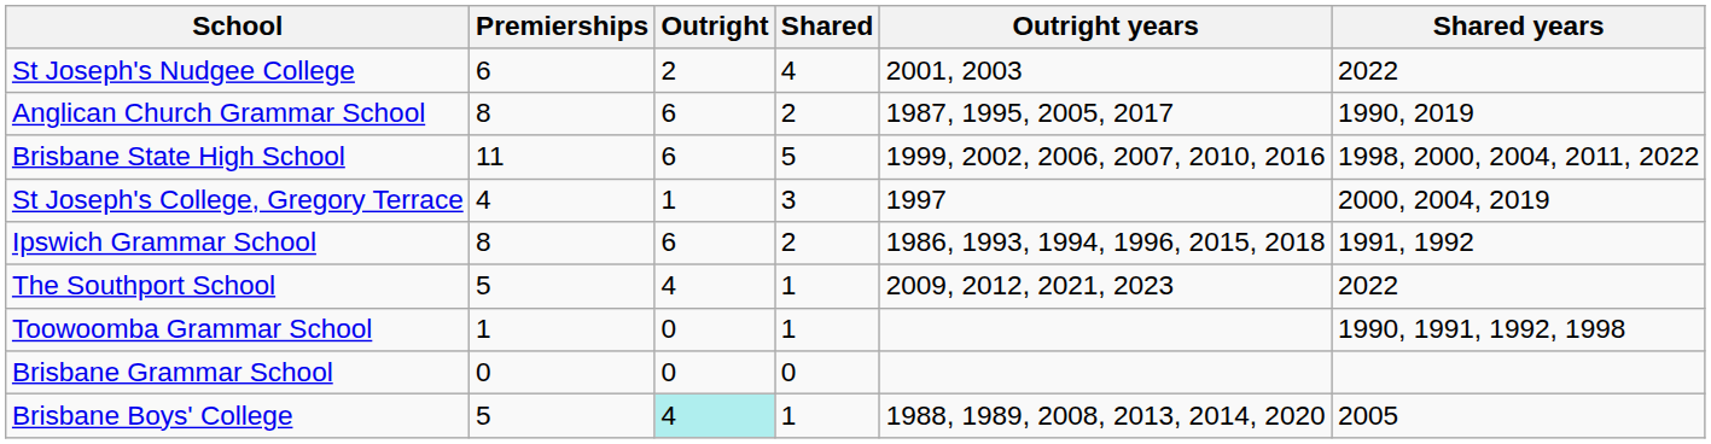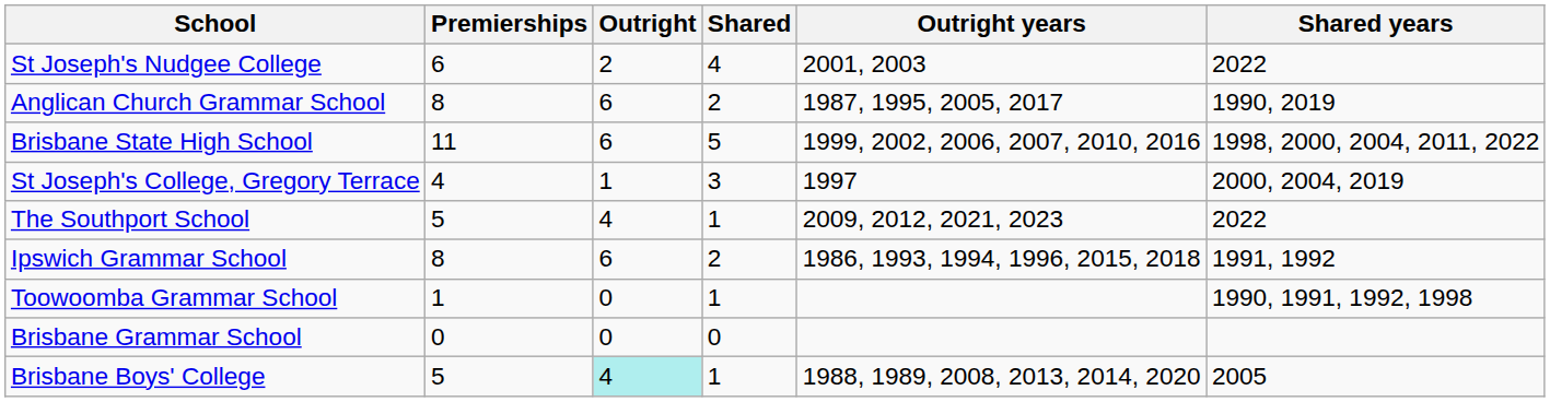 <table class="wikitable sortable">
 <tr>
 <th>School</th>
 <th>Premierships</th>
 <th>Outright</th>
 <th>Shared</th>
 <th>Outright years</th>
 <th>Shared years</th>
 </tr>
 <tr>
 <td><a href='#'>St Joseph's Nudgee College</a></td>
 <td>6</td>
 <td>2</td>
 <td>4</td>
 <td>2001, 2003</td>
 <td>2022</td>
 </tr>
 <tr>
 <td><a href='#'>Anglican Church Grammar School</a></td>
 <td>8</td>
 <td>6</td>
 <td>2</td>
 <td>1987, 1995, 2005, 2017</td>
 <td>1990, 2019</td>
 </tr>
 <tr>
 <td><a href='#'>Brisbane State High School</a></td>
 <td>11</td>
 <td>6</td>
 <td>5</td>
 <td>1999, 2002, 2006, 2007, 2010, 2016</td>
 <td>1998, 2000, 2004, 2011, 2022</td>
 </tr>
 <tr>
 <td><a href='#'>St Joseph's College, Gregory Terrace</a></td>
 <td>4</td>
 <td>1</td>
 <td>3</td>
 <td>1997</td>
 <td>2000, 2004, 2019</td>
 </tr>
 <tr>
+<td><a href='#'>The Southport School</a></td>
+<td>5</td>
+<td>4</td>
+<td>1</td>
+<td>2009, 2012, 2021, 2023</td>
+<td>2022</td>
+</tr>
+<tr>
 <td><a href='#'>Ipswich Grammar School</a></td>
 <td>8</td>
 <td>6</td>
 <td>2</td>
 <td>1986, 1993, 1994, 1996, 2015, 2018</td>
 <td>1991, 1992</td>
-</tr>
-<tr>
-<td><a href='#'>The Southport School</a></td>
-<td>5</td>
-<td>4</td>
-<td>1</td>
-<td>2009, 2012, 2021, 2023</td>
-<td>2022</td>
 </tr>
 <tr>
 <td><a href='#'>Toowoomba Grammar School</a></td>
 <td>1</td>
 <td>0</td>
 <td>1</td>
 <td></td>
 <td>1990, 1991, 1992, 1998</td>
 </tr>
 <tr>
 <td><a href='#'>Brisbane Grammar School</a></td>
 <td>0</td>
 <td>0</td>
 <td>0</td>
 <td></td>
 <td></td>
 </tr>
 <tr>
 <td><a href='#'>Brisbane Boys' College</a></td>
 <td>5</td>
 <td style="background: paleturquoise;">4</td>
 <td>1</td>
 <td>1988, 1989, 2008, 2013, 2014, 2020</td>
 <td>2005</td>
 </tr>
 </table>
